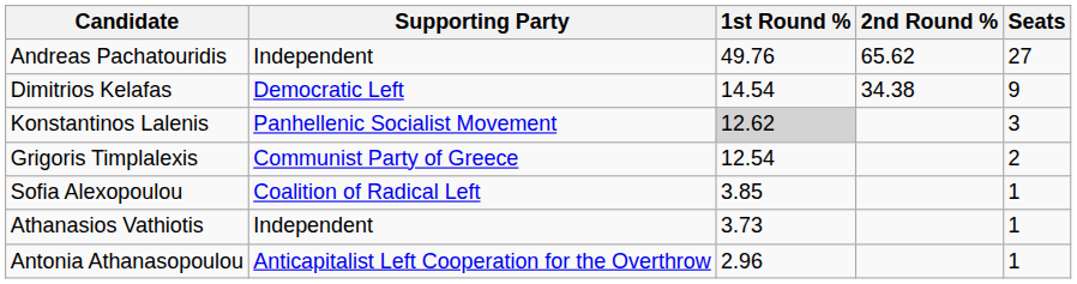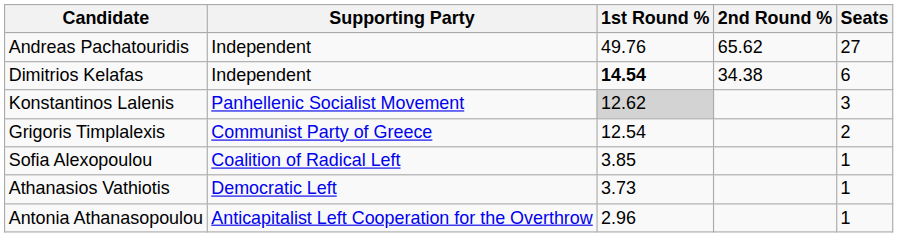 <table class="wikitable sortable">
 <tr>
 <th>Candidate</th>
 <th>Supporting Party</th>
 <th>1st Round %</th>
 <th>2nd Round %</th>
 <th>Seats</th>
 </tr>
 <tr>
 <td>Andreas Pachatouridis</td>
 <td> Independent</td>
 <td>49.76</td>
 <td>65.62</td>
 <td>27</td>
 </tr>
 <tr>
 <td>Dimitrios Kelafas</td>
-<td> <a href='#'>Democratic Left</a></td>
-<td>14.54</td>
+<td> Independent</td>
+<td><strong>14.54</strong></td>
 <td>34.38</td>
-<td>9</td>
+<td>6</td>
 </tr>
 <tr>
 <td>Konstantinos Lalenis</td>
 <td> <a href='#'>Panhellenic Socialist Movement</a></td>
 <td style="background: lightgrey;">12.62</td>
 <td></td>
 <td>3</td>
 </tr>
 <tr>
 <td>Grigoris Timplalexis</td>
 <td> <a href='#'>Communist Party of Greece</a></td>
 <td>12.54</td>
 <td></td>
 <td>2</td>
 </tr>
 <tr>
 <td>Sofia Alexopoulou</td>
 <td> <a href='#'>Coalition of Radical Left</a></td>
 <td>3.85</td>
 <td></td>
 <td>1</td>
 </tr>
 <tr>
 <td>Athanasios Vathiotis</td>
-<td> Independent</td>
+<td> <a href='#'>Democratic Left</a></td>
 <td>3.73</td>
 <td></td>
 <td>1</td>
 </tr>
 <tr>
 <td>Antonia Athanasopoulou</td>
 <td> <a href='#'>Anticapitalist Left Cooperation for the Overthrow</a></td>
 <td>2.96</td>
 <td></td>
 <td>1</td>
 </tr>
 </table>
